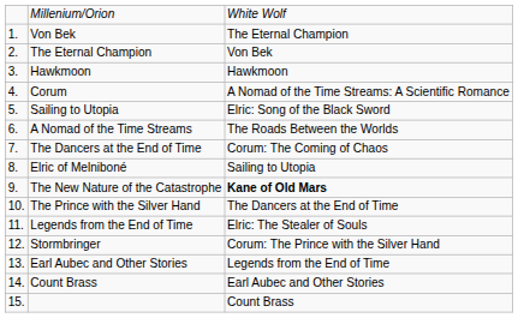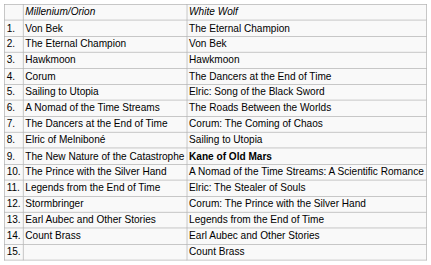 <table class="wikitable">
 <tr>
 <td></td>
 <td><em>Millenium/Orion</em></td>
 <td><em>White Wolf</em></td>
 </tr>
 <tr>
 <td>1.</td>
 <td>Von Bek</td>
 <td>The Eternal Champion</td>
 </tr>
 <tr>
 <td>2.</td>
 <td>The Eternal Champion</td>
 <td>Von Bek</td>
 </tr>
 <tr>
 <td>3.</td>
 <td>Hawkmoon</td>
 <td>Hawkmoon</td>
 </tr>
 <tr>
 <td>4.</td>
 <td>Corum</td>
-<td>A Nomad of the Time Streams: A Scientific Romance</td>
+<td>The Dancers at the End of Time</td>
 </tr>
 <tr>
 <td>5.</td>
 <td>Sailing to Utopia</td>
 <td>Elric: Song of the Black Sword</td>
 </tr>
 <tr>
 <td>6.</td>
 <td>A Nomad of the Time Streams</td>
 <td>The Roads Between the Worlds</td>
 </tr>
 <tr>
 <td>7.</td>
 <td>The Dancers at the End of Time</td>
 <td>Corum: The Coming of Chaos</td>
 </tr>
 <tr>
 <td>8.</td>
 <td>Elric of Melniboné</td>
 <td>Sailing to Utopia</td>
 </tr>
 <tr>
 <td>9.</td>
 <td>The New Nature of the Catastrophe</td>
 <td><strong>Kane of Old Mars</strong></td>
 </tr>
 <tr>
 <td>10.</td>
 <td>The Prince with the Silver Hand</td>
-<td>The Dancers at the End of Time</td>
+<td>A Nomad of the Time Streams: A Scientific Romance</td>
 </tr>
 <tr>
 <td>11.</td>
 <td>Legends from the End of Time</td>
 <td>Elric: The Stealer of Souls</td>
 </tr>
 <tr>
 <td>12.</td>
 <td>Stormbringer</td>
 <td>Corum: The Prince with the Silver Hand</td>
 </tr>
 <tr>
 <td>13.</td>
 <td>Earl Aubec and Other Stories</td>
 <td>Legends from the End of Time</td>
 </tr>
 <tr>
 <td>14.</td>
 <td>Count Brass</td>
 <td>Earl Aubec and Other Stories</td>
 </tr>
 <tr>
 <td>15.</td>
 <td></td>
 <td>Count Brass</td>
 </tr>
 </table>
